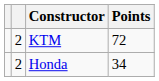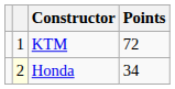 <table class="wikitable" style="font-size: 95%;">
 <tr>
 <th></th>
 <th></th>
 <th>Constructor</th>
 <th>Points</th>
 </tr>
 <tr>
 <td></td>
-<td align=center>2</td>
+<td align=center>1</td>
 <td> <a href='#'>KTM</a></td>
 <td align=left>72</td>
 </tr>
 <tr>
 <td></td>
-<td align=center>2</td>
+<td align=center style="background: lightyellow;">2</td>
 <td> <a href='#'>Honda</a></td>
 <td align=left>34</td>
 </tr>
 </table>
